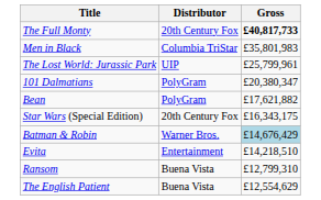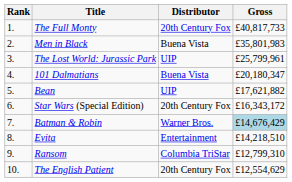 <table class="wikitable sortable" style="margin:auto; margin:auto;">
 <tr>
+<th>Rank</th>
 <th>Title</th>
 <th>Distributor</th>
 <th>Gross</th>
 </tr>
 <tr>
+<td>1.</td>
 <td><em><a href='#'>The Full Monty</a></em></td>
 <td><a href='#'>20th Century Fox</a></td>
-<td><strong>£40,817,733</strong></td>
+<td>£40,817,733</td>
 </tr>
 <tr>
+<td>2.</td>
 <td><em><a href='#'>Men in Black</a></em></td>
-<td><a href='#'>Columbia TriStar</a></td>
+<td>Buena Vista</td>
 <td>£35,801,983</td>
 </tr>
 <tr>
+<td>3.</td>
 <td><em><a href='#'>The Lost World: Jurassic Park</a></em></td>
 <td><a href='#'>UIP</a></td>
 <td>£25,799,961</td>
 </tr>
 <tr>
+<td>4.</td>
 <td><em><a href='#'>101 Dalmatians</a></em></td>
-<td><a href='#'>PolyGram</a></td>
-<td>£20,380,347</td>
+<td><a href='#'>Buena Vista</a></td>
+<td>£20,180,347</td>
 </tr>
 <tr>
+<td>5.</td>
 <td><em><a href='#'>Bean</a></em></td>
-<td><a href='#'>PolyGram</a></td>
+<td><a href='#'>UIP</a></td>
 <td>£17,621,882</td>
 </tr>
 <tr>
+<td>6.</td>
 <td><em><a href='#'>Star Wars</a></em> (Special Edition)</td>
 <td>20th Century Fox</td>
-<td>£16,343,175</td>
+<td>£16,343,172</td>
 </tr>
 <tr>
+<td>7.</td>
 <td><em><a href='#'>Batman & Robin</a></em></td>
 <td><a href='#'>Warner Bros.</a></td>
 <td style="background: lightblue;">£14,676,429</td>
 </tr>
 <tr>
+<td>8.</td>
 <td><em><a href='#'>Evita</a></em></td>
 <td><a href='#'>Entertainment</a></td>
 <td>£14,218,510</td>
 </tr>
 <tr>
+<td>9.</td>
 <td><em><a href='#'>Ransom</a></em></td>
-<td>Buena Vista</td>
+<td><a href='#'>Columbia TriStar</a></td>
 <td>£12,799,310</td>
 </tr>
 <tr>
+<td>10.</td>
 <td><em><a href='#'>The English Patient</a></em></td>
-<td>Buena Vista</td>
+<td>20th Century Fox</td>
 <td>£12,554,629</td>
 </tr>
 </table>
